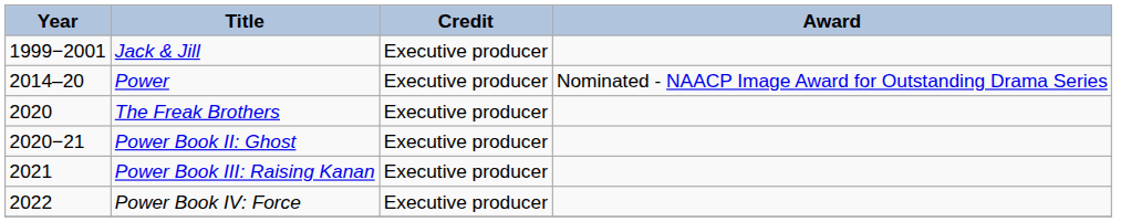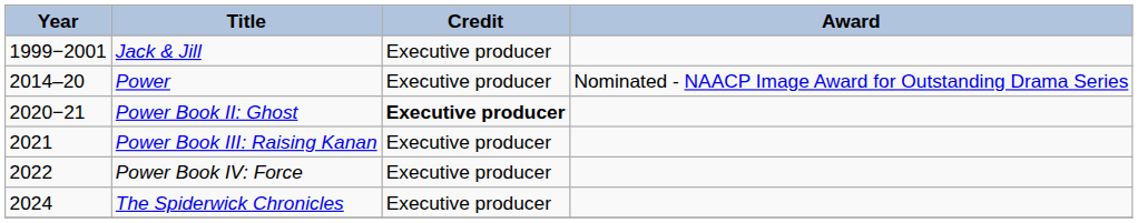 <table class="wikitable" style="font-size:95%;">
 <tr>
 <th style="background:#B0C4DE;">Year</th>
 <th style="background:#B0C4DE;">Title</th>
 <th style="background:#B0C4DE;">Credit</th>
 <th style="background:#B0C4DE;">Award</th>
 </tr>
 <tr>
 <td>1999−2001</td>
 <td><em><a href='#'>Jack & Jill</a></em></td>
 <td>Executive producer</td>
 <td></td>
 </tr>
 <tr>
 <td>2014–20</td>
 <td><em><a href='#'>Power</a></em></td>
 <td>Executive producer</td>
 <td>Nominated - <a href='#'>NAACP Image Award for Outstanding Drama Series</a></td>
 </tr>
 <tr>
-<td>2020</td>
-<td><em><a href='#'>The Freak Brothers</a></em></td>
-<td>Executive producer</td>
-<td></td>
-</tr>
-<tr>
 <td>2020−21</td>
 <td><em><a href='#'>Power Book II: Ghost</a></em></td>
-<td>Executive producer</td>
+<td><strong>Executive producer</strong></td>
 <td></td>
 </tr>
 <tr>
 <td>2021</td>
 <td><em><a href='#'>Power Book III: Raising Kanan</a></em></td>
 <td>Executive producer</td>
 <td></td>
 </tr>
 <tr>
 <td>2022</td>
 <td><em>Power Book IV: Force</em></td>
 <td>Executive producer</td>
 <td></td>
 </tr>
 <tr>
+<td>2024</td>
+<td><em><a href='#'>The Spiderwick Chronicles</a></em></td>
+<td>Executive producer</td>
+<td></td>
+</tr>
+<tr>
 </tr>
 </table>
